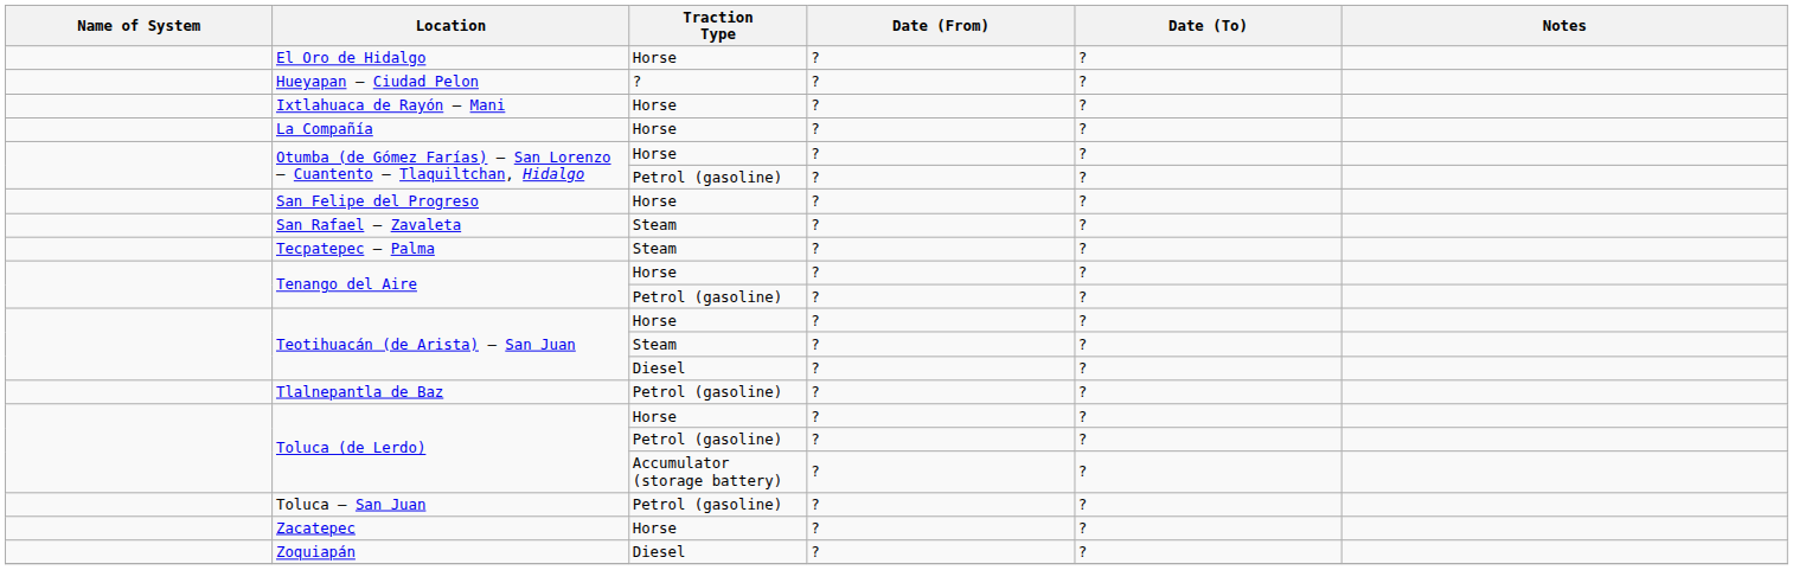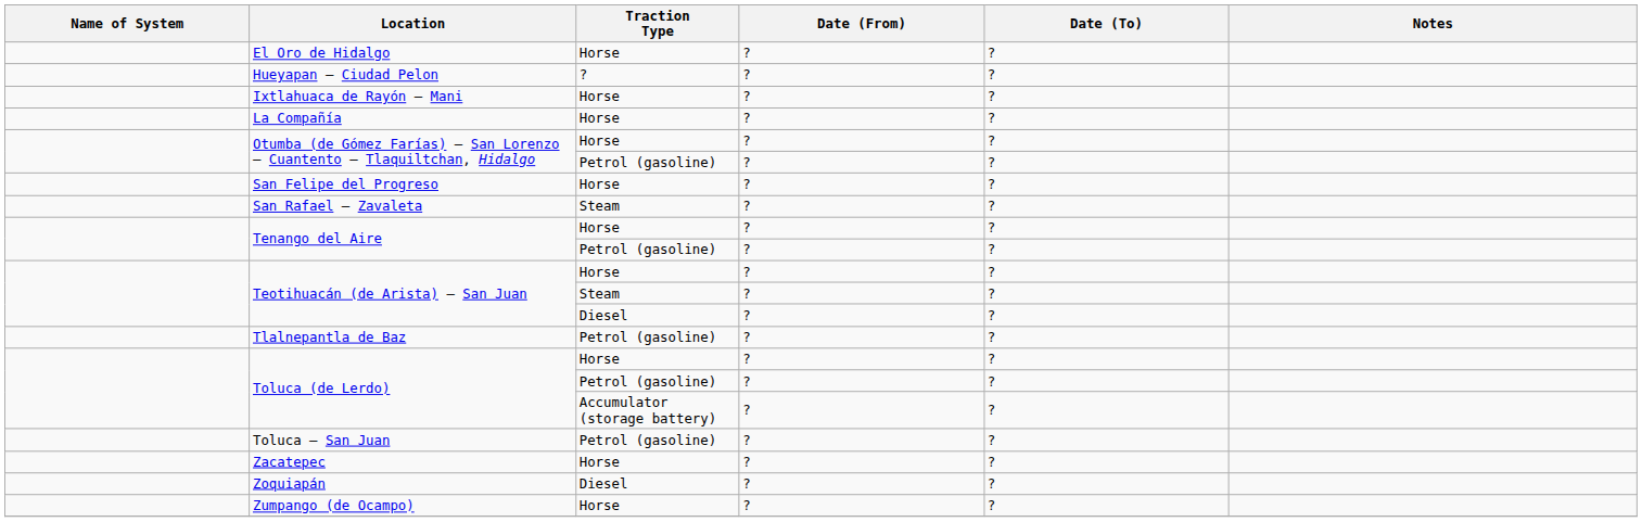 <table class="wikitable" width=100%>
 <tr>
 <th width=15%>Name of System</th>
 <th width=20%>Location</th>
 <th width=10%>Traction<br>Type</th>
 <th width=15%>Date (From)</th>
 <th width=15%>Date (To)</th>
 <th width=25%>Notes</th>
 </tr>
 <tr>
 <td> </td>
 <td><a href='#'>El Oro de Hidalgo</a></td>
 <td>Horse</td>
 <td>?</td>
 <td>?</td>
 <td> </td>
 </tr>
 <tr>
 <td> </td>
 <td><a href='#'>Hueyapan</a> – <a href='#'>Ciudad Pelon</a></td>
 <td>?</td>
 <td>?</td>
 <td>?</td>
 <td> </td>
 </tr>
 <tr>
 <td> </td>
 <td><a href='#'>Ixtlahuaca de Rayón</a> – <a href='#'>Mani</a></td>
 <td>Horse</td>
 <td>?</td>
 <td>?</td>
 <td> </td>
 </tr>
 <tr>
 <td> </td>
 <td><a href='#'>La Compañía</a></td>
 <td>Horse</td>
 <td>?</td>
 <td>?</td>
 <td> </td>
 </tr>
 <tr>
 <td rowspan=2> </td>
 <td rowspan=2><a href='#'>Otumba (de Gómez Farías)</a> – <a href='#'>San Lorenzo</a> – <a href='#'>Cuantento</a> – <a href='#'>Tlaquiltchan</a>, <em><a href='#'>Hidalgo</a></em></td>
 <td>Horse</td>
 <td>?</td>
 <td>?</td>
 <td> </td>
 </tr>
 <tr>
 <td>Petrol (gasoline)</td>
 <td>?</td>
 <td>?</td>
 <td> </td>
 </tr>
 <tr>
 <td> </td>
 <td><a href='#'>San Felipe del Progreso</a></td>
 <td>Horse</td>
 <td>?</td>
 <td>?</td>
 <td> </td>
 </tr>
 <tr>
 <td> </td>
 <td><a href='#'>San Rafael</a> – <a href='#'>Zavaleta</a></td>
-<td>Steam</td>
-<td>?</td>
-<td>?</td>
-<td> </td>
-</tr>
-<tr>
-<td> </td>
-<td><a href='#'>Tecpatepec</a> – <a href='#'>Palma</a></td>
 <td>Steam</td>
 <td>?</td>
 <td>?</td>
 <td> </td>
 </tr>
 <tr>
 <td rowspan=2> </td>
 <td rowspan=2><a href='#'>Tenango del Aire</a></td>
 <td>Horse</td>
 <td>?</td>
 <td>?</td>
 <td> </td>
 </tr>
 <tr>
 <td>Petrol (gasoline)</td>
 <td>?</td>
 <td>?</td>
 <td> </td>
 </tr>
 <tr>
 <td rowspan=3> </td>
 <td rowspan=3><a href='#'>Teotihuacán (de Arista)</a> – <a href='#'>San Juan</a></td>
 <td>Horse</td>
 <td>?</td>
 <td>?</td>
 <td> </td>
 </tr>
 <tr>
 <td>Steam</td>
 <td>?</td>
 <td>?</td>
 <td> </td>
 </tr>
 <tr>
 <td>Diesel</td>
 <td>?</td>
 <td>?</td>
 <td> </td>
 </tr>
 <tr>
 <td> </td>
 <td><a href='#'>Tlalnepantla de Baz</a></td>
 <td>Petrol (gasoline)</td>
 <td>?</td>
 <td>?</td>
 <td> </td>
 </tr>
 <tr>
 <td rowspan=3> </td>
 <td rowspan=3><a href='#'>Toluca (de Lerdo)</a></td>
 <td>Horse</td>
 <td>?</td>
 <td>?</td>
 <td> </td>
 </tr>
 <tr>
 <td>Petrol (gasoline)</td>
 <td>?</td>
 <td>?</td>
 <td> </td>
 </tr>
 <tr>
 <td>Accumulator (storage battery)</td>
 <td>?</td>
 <td>?</td>
 <td> </td>
 </tr>
 <tr>
 <td> </td>
 <td>Toluca – <a href='#'>San Juan</a></td>
 <td>Petrol (gasoline)</td>
 <td>?</td>
 <td>?</td>
 <td> </td>
 </tr>
 <tr>
 <td> </td>
 <td><a href='#'>Zacatepec</a></td>
 <td>Horse</td>
 <td>?</td>
 <td>?</td>
 <td> </td>
 </tr>
 <tr>
 <td> </td>
 <td><a href='#'>Zoquiapán</a></td>
 <td>Diesel</td>
 <td>?</td>
 <td>?</td>
 <td> </td>
 </tr>
 <tr>
+<td> </td>
+<td><a href='#'>Zumpango (de Ocampo)</a></td>
+<td>Horse</td>
+<td>?</td>
+<td>?</td>
+<td> </td>
+</tr>
+<tr>
 </tr>
 </table>
